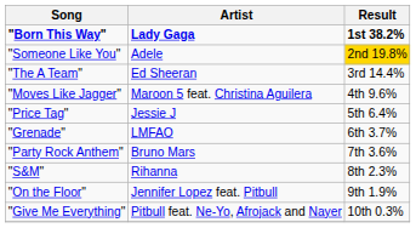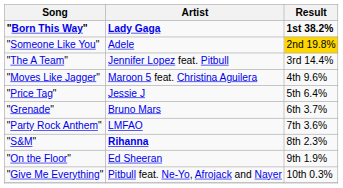 <table class="wikitable">
 <tr>
 <th>Song</th>
 <th>Artist</th>
 <th>Result</th>
 </tr>
 <tr>
 <td><strong>"<a href='#'>Born This Way</a>"</strong></td>
 <td><strong><a href='#'>Lady Gaga</a></strong></td>
 <td><strong>1st 38.2%</strong></td>
 </tr>
 <tr>
 <td>"<a href='#'>Someone Like You</a>"</td>
 <td><a href='#'>Adele</a></td>
 <td style="background: gold;">2nd 19.8%</td>
 </tr>
 <tr>
 <td>"<a href='#'>The A Team</a>"</td>
-<td><a href='#'>Ed Sheeran</a></td>
+<td><a href='#'>Jennifer Lopez</a> feat. <a href='#'>Pitbull</a></td>
 <td>3rd 14.4%</td>
 </tr>
 <tr>
 <td>"<a href='#'>Moves Like Jagger</a>"</td>
 <td><a href='#'>Maroon 5</a> feat. <a href='#'>Christina Aguilera</a></td>
 <td>4th 9.6%</td>
 </tr>
 <tr>
 <td>"<a href='#'>Price Tag</a>"</td>
 <td><a href='#'>Jessie J</a></td>
 <td>5th 6.4%</td>
 </tr>
 <tr>
 <td>"<a href='#'>Grenade</a>"</td>
-<td><a href='#'>LMFAO</a></td>
+<td><a href='#'>Bruno Mars</a></td>
 <td>6th 3.7%</td>
 </tr>
 <tr>
 <td>"<a href='#'>Party Rock Anthem</a>"</td>
-<td><a href='#'>Bruno Mars</a></td>
+<td><a href='#'>LMFAO</a></td>
 <td>7th 3.6%</td>
 </tr>
 <tr>
 <td>"<a href='#'>S&M</a>"</td>
-<td><a href='#'>Rihanna</a></td>
+<td><strong><a href='#'>Rihanna</a></strong></td>
 <td>8th 2.3%</td>
 </tr>
 <tr>
 <td>"<a href='#'>On the Floor</a>"</td>
-<td><a href='#'>Jennifer Lopez</a> feat. <a href='#'>Pitbull</a></td>
+<td><a href='#'>Ed Sheeran</a></td>
 <td>9th 1.9%</td>
 </tr>
 <tr>
 <td>"<a href='#'>Give Me Everything</a>"</td>
 <td><a href='#'>Pitbull</a> feat. <a href='#'>Ne-Yo</a>, <a href='#'>Afrojack</a> and <a href='#'>Nayer</a></td>
 <td>10th 0.3%</td>
 </tr>
 <tr>
 </tr>
 </table>
